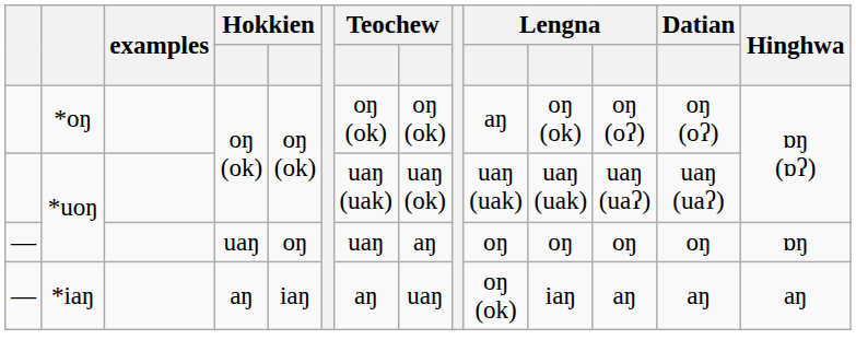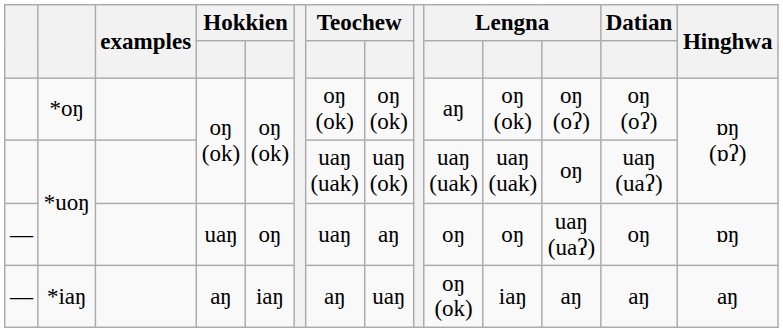 <table class="wikitable" style="text-align:center;">
 <tr>
 <th rowspan="2"></th>
 <th rowspan="2"></th>
 <th rowspan="2">examples</th>
 <th colspan="2">Hokkien</th>
 <th rowspan="6"></th>
 <th colspan="2">Teochew</th>
 <th rowspan="6"></th>
 <th colspan="3">Lengna</th>
 <th>Datian</th>
 <th rowspan="2">Hinghwa</th>
 </tr>
 <tr>
 <th></th>
 <th><br></th>
 <th><br></th>
 <th></th>
 <th></th>
 <th></th>
 <th></th>
 <th></th>
 </tr>
 <tr>
 <td></td>
 <td>*oŋ</td>
 <td style="text-align: left;"></td>
 <td rowspan="2">oŋ<br>(ok)</td>
 <td rowspan="2">oŋ<br>(ok)</td>
 <td>oŋ<br>(ok)</td>
 <td>oŋ<br>(ok)</td>
 <td>aŋ</td>
 <td>oŋ<br>(ok)</td>
 <td>oŋ<br>(oʔ)</td>
 <td>oŋ<br>(oʔ)</td>
 <td rowspan="2">ɒŋ<br>(ɒʔ)</td>
 </tr>
 <tr>
 <td></td>
 <td rowspan="2">*uoŋ</td>
 <td style="text-align: left;"></td>
 <td>uaŋ<br>(uak)</td>
 <td>uaŋ<br>(ok)</td>
 <td>uaŋ<br>(uak)</td>
 <td>uaŋ<br>(uak)</td>
-<td>uaŋ<br>(uaʔ)</td>
+<td>oŋ</td>
 <td>uaŋ<br>(uaʔ)</td>
 </tr>
 <tr>
 <td>—</td>
 <td style="text-align: left;"></td>
 <td>uaŋ</td>
 <td>oŋ</td>
 <td>uaŋ</td>
 <td>aŋ</td>
 <td>oŋ</td>
 <td>oŋ</td>
-<td>oŋ</td>
+<td>uaŋ<br>(uaʔ)</td>
 <td>oŋ</td>
 <td>ɒŋ</td>
 </tr>
 <tr>
 <td>—</td>
 <td>*iaŋ</td>
 <td style="text-align: left;"></td>
 <td>aŋ</td>
 <td>iaŋ</td>
 <td>aŋ</td>
 <td>uaŋ</td>
 <td>oŋ<br>(ok)</td>
 <td>iaŋ</td>
 <td>aŋ</td>
 <td>aŋ</td>
 <td>aŋ</td>
 </tr>
 </table>
